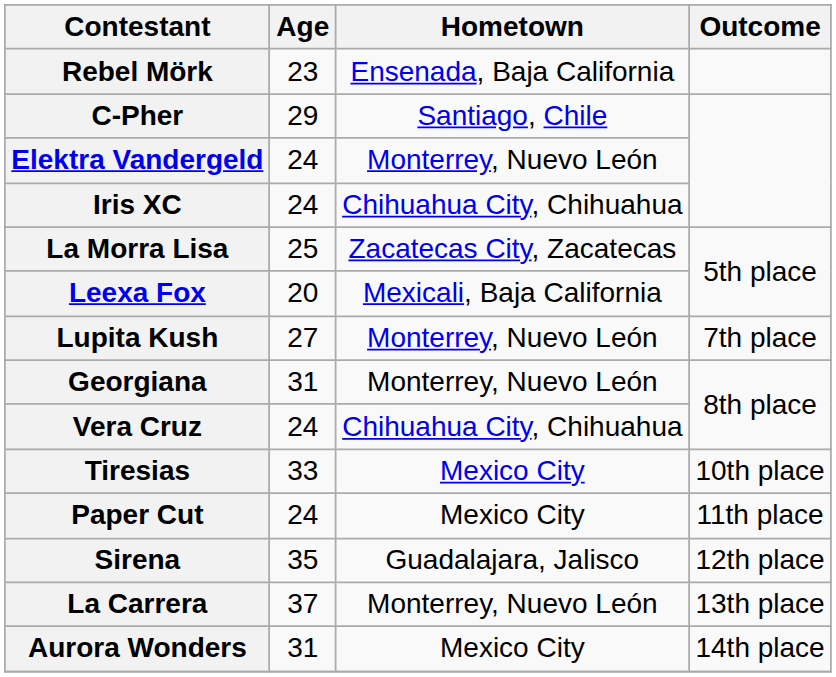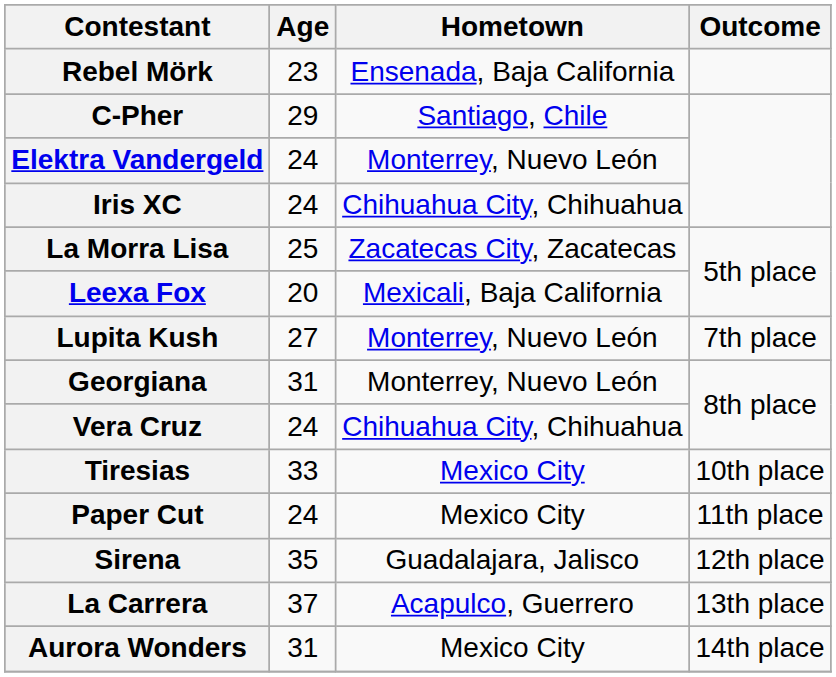 <table class="wikitable sortable" style="text-align:center;">
 <tr>
 <th scope="col">Contestant</th>
 <th scope="col">Age</th>
 <th scope="col">Hometown</th>
 <th scope="col">Outcome</th>
 </tr>
 <tr>
 <th scope="row">Rebel Mörk</th>
 <td>23</td>
 <td><a href='#'>Ensenada</a>, Baja California</td>
 <td></td>
 </tr>
 <tr>
 <th scope="row">C-Pher</th>
 <td>29</td>
 <td><a href='#'>Santiago</a>, <a href='#'>Chile</a></td>
 <td rowspan="3"></td>
 </tr>
 <tr>
 <th nowrap scope="row"><a href='#'>Elektra Vandergeld</a></th>
 <td>24</td>
 <td><a href='#'>Monterrey</a>, Nuevo León</td>
 </tr>
 <tr>
 <th scope="row">Iris XC</th>
 <td>24</td>
 <td nowrap><a href='#'>Chihuahua City</a>, Chihuahua</td>
 </tr>
 <tr>
 <th scope="row">La Morra Lisa</th>
 <td>25</td>
 <td><a href='#'>Zacatecas City</a>, Zacatecas</td>
 <td rowspan="2">5th place</td>
 </tr>
 <tr>
 <th scope="row"><a href='#'>Leexa Fox</a></th>
 <td>20</td>
 <td><a href='#'>Mexicali</a>, Baja California</td>
 </tr>
 <tr>
 <th scope="row">Lupita Kush</th>
 <td>27</td>
 <td><a href='#'>Monterrey</a>, Nuevo León</td>
 <td>7th place</td>
 </tr>
 <tr>
 <th scope="row">Georgiana</th>
 <td>31</td>
 <td>Monterrey, Nuevo León</td>
 <td rowspan="2">8th place</td>
 </tr>
 <tr>
 <th scope="row">Vera Cruz</th>
 <td>24</td>
 <td nowrap><a href='#'>Chihuahua City</a>, Chihuahua</td>
 </tr>
 <tr>
 <th scope="row">Tiresias</th>
 <td>33</td>
 <td><a href='#'>Mexico City</a></td>
 <td>10th place</td>
 </tr>
 <tr>
 <th scope="row">Paper Cut</th>
 <td>24</td>
 <td>Mexico City</td>
 <td nowrap>11th place</td>
 </tr>
 <tr>
 <th scope="row">Sirena</th>
 <td>35</td>
 <td>Guadalajara, Jalisco</td>
 <td>12th place</td>
 </tr>
 <tr>
 <th scope="row">La Carrera</th>
 <td>37</td>
-<td>Monterrey, Nuevo León</td>
+<td><a href='#'>Acapulco</a>, Guerrero</td>
 <td>13th place</td>
 </tr>
 <tr>
 <th scope="row">Aurora Wonders</th>
 <td>31</td>
 <td>Mexico City</td>
 <td>14th place</td>
 </tr>
 <tr>
 </tr>
 </table>
